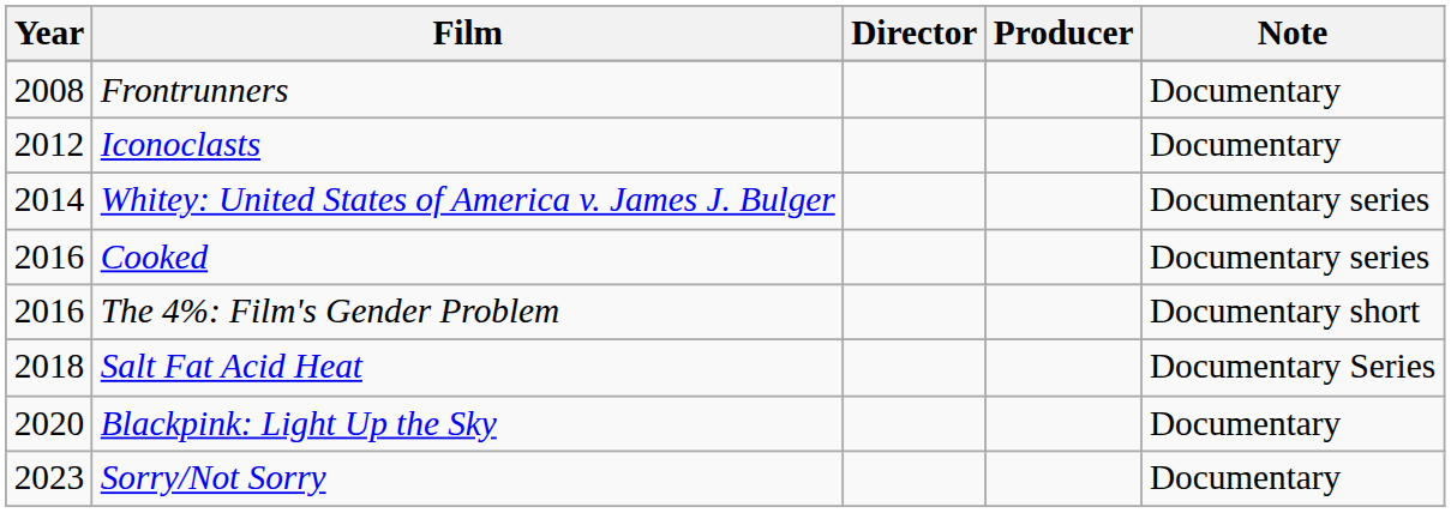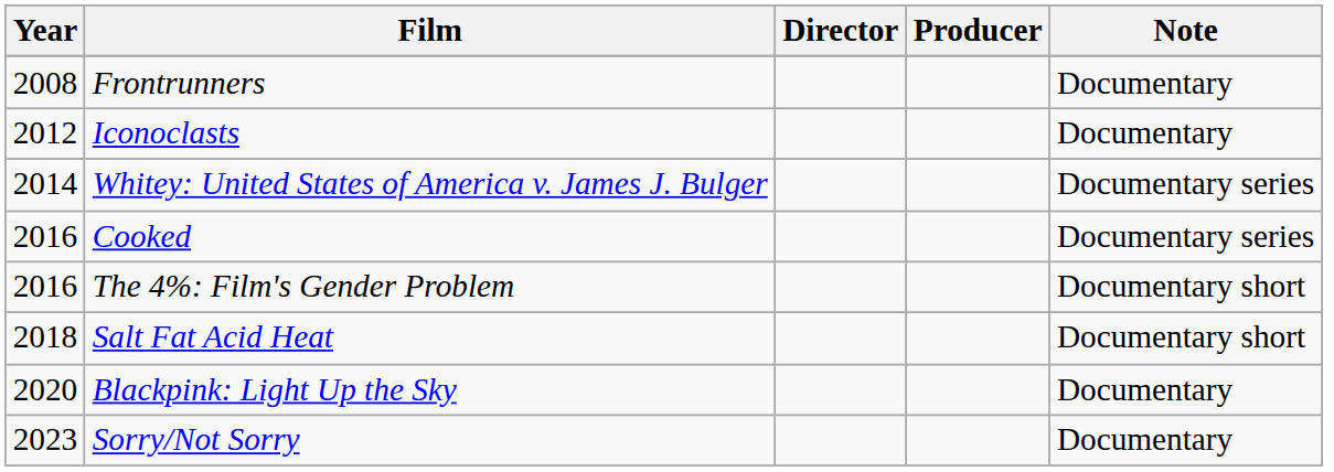 <table class="wikitable sortable" style="text-align:left">
 <tr>
 <th>Year</th>
 <th>Film</th>
 <th>Director</th>
 <th>Producer</th>
 <th>Note</th>
 </tr>
 <tr>
 </tr>
 <tr>
 <td>2008</td>
 <td><em>Frontrunners</em></td>
 <td></td>
 <td></td>
 <td>Documentary</td>
 </tr>
 <tr>
 <td>2012</td>
 <td><em><a href='#'>Iconoclasts</a></em></td>
 <td></td>
 <td></td>
 <td>Documentary</td>
 </tr>
 <tr>
 <td>2014</td>
 <td><em><a href='#'>Whitey: United States of America v. James J. Bulger</a></em></td>
 <td></td>
 <td></td>
 <td>Documentary series</td>
 </tr>
 <tr>
 <td>2016</td>
 <td><em><a href='#'>Cooked</a></em></td>
 <td></td>
 <td></td>
 <td>Documentary series</td>
 </tr>
 <tr>
 <td>2016</td>
 <td><em>The 4%: Film's Gender Problem</em></td>
 <td></td>
 <td></td>
 <td>Documentary short</td>
 </tr>
 <tr>
 <td>2018</td>
 <td><em><a href='#'>Salt Fat Acid Heat</a></em></td>
 <td></td>
 <td></td>
-<td>Documentary Series</td>
+<td>Documentary short</td>
 </tr>
 <tr>
 <td>2020</td>
 <td><em><a href='#'>Blackpink: Light Up the Sky</a></em></td>
 <td></td>
 <td></td>
 <td>Documentary</td>
 </tr>
 <tr>
 <td>2023</td>
 <td><em><a href='#'>Sorry/Not Sorry</a></em></td>
 <td></td>
 <td></td>
 <td>Documentary</td>
 </tr>
 </table>
